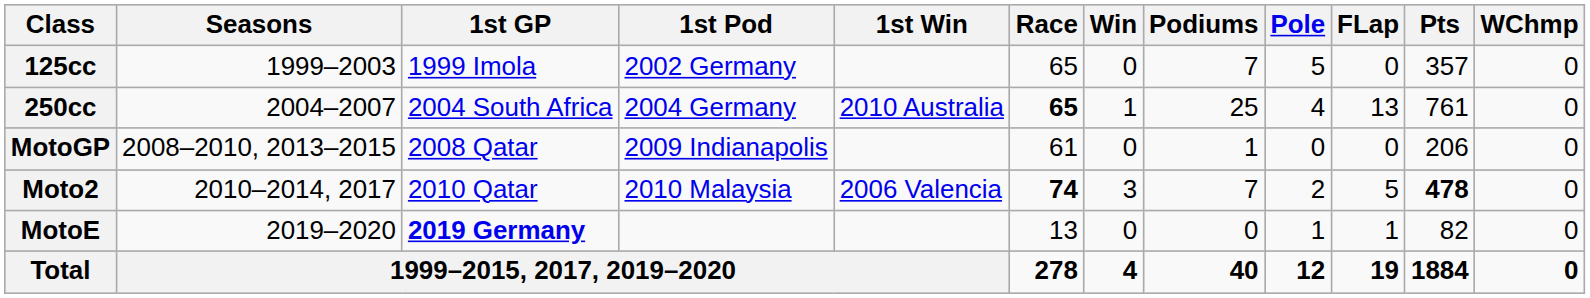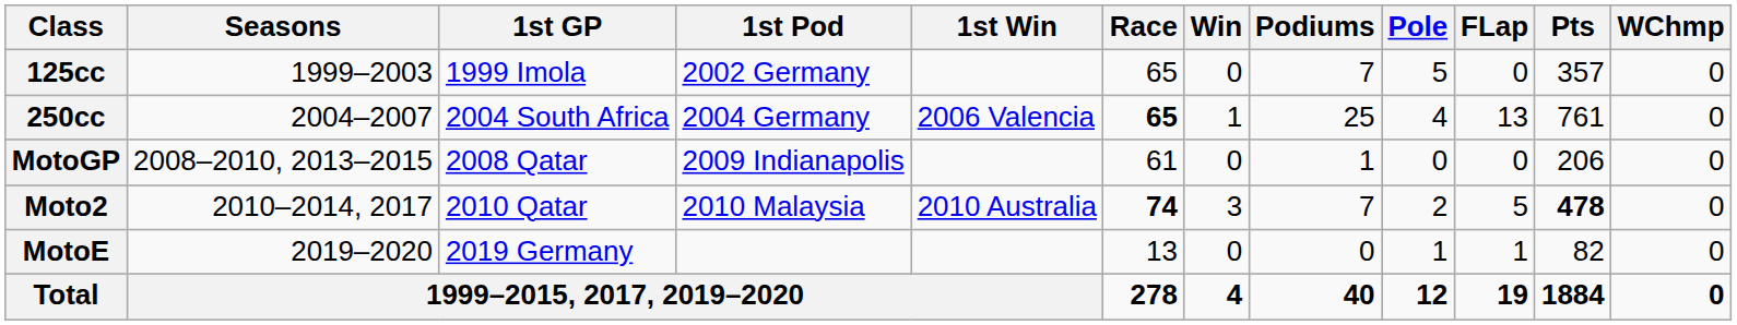 <table class="wikitable" style=text-align:right>
 <tr>
 <th>Class</th>
 <th>Seasons</th>
 <th>1st GP</th>
 <th>1st Pod</th>
 <th>1st Win</th>
 <th>Race</th>
 <th>Win</th>
 <th>Podiums</th>
 <th><a href='#'>Pole</a></th>
 <th>FLap</th>
 <th>Pts</th>
 <th>WChmp</th>
 </tr>
 <tr>
 <th>125cc</th>
 <td>1999–2003</td>
 <td align="left"><a href='#'>1999 Imola</a></td>
 <td align="left"><a href='#'>2002 Germany</a></td>
 <td align="left"></td>
 <td>65</td>
 <td>0</td>
 <td>7</td>
 <td>5</td>
 <td>0</td>
 <td>357</td>
 <td>0</td>
 </tr>
 <tr>
 <th>250cc</th>
 <td>2004–2007</td>
 <td align="left"><a href='#'>2004 South Africa</a></td>
 <td align="left"><a href='#'>2004 Germany</a></td>
-<td align="left"><a href='#'>2010 Australia</a></td>
+<td align="left"><a href='#'>2006 Valencia</a></td>
 <td><strong>65</strong></td>
 <td>1</td>
 <td>25</td>
 <td>4</td>
 <td>13</td>
 <td>761</td>
 <td>0</td>
 </tr>
 <tr>
 <th>MotoGP</th>
 <td>2008–2010, 2013–2015</td>
 <td align="left"><a href='#'>2008 Qatar</a></td>
 <td align="left"><a href='#'>2009 Indianapolis</a></td>
 <td align="left"></td>
 <td>61</td>
 <td>0</td>
 <td>1</td>
 <td>0</td>
 <td>0</td>
 <td>206</td>
 <td>0</td>
 </tr>
 <tr>
 <th>Moto2</th>
 <td>2010–2014, 2017</td>
 <td align="left"><a href='#'>2010 Qatar</a></td>
 <td align="left"><a href='#'>2010 Malaysia</a></td>
-<td align="left"><a href='#'>2006 Valencia</a></td>
+<td align="left"><a href='#'>2010 Australia</a></td>
 <td><strong>74</strong></td>
 <td>3</td>
 <td>7</td>
 <td>2</td>
 <td>5</td>
 <td><strong>478</strong></td>
 <td>0</td>
 </tr>
 <tr>
 <th>MotoE</th>
 <td>2019–2020</td>
-<td align="left"><strong><a href='#'>2019 Germany</a></strong></td>
+<td align="left"><a href='#'>2019 Germany</a></td>
 <td align="left"></td>
 <td align="left"></td>
 <td>13</td>
 <td>0</td>
 <td>0</td>
 <td>1</td>
 <td>1</td>
 <td>82</td>
 <td>0</td>
 </tr>
 <tr>
 <th>Total</th>
 <th colspan=4>1999–2015, 2017, 2019–2020</th>
 <td><strong>278</strong></td>
 <td><strong>4</strong></td>
 <td><strong>40</strong></td>
 <td><strong>12</strong></td>
 <td><strong>19</strong></td>
 <td><strong>1884</strong></td>
 <td><strong>0</strong></td>
 </tr>
 </table>
